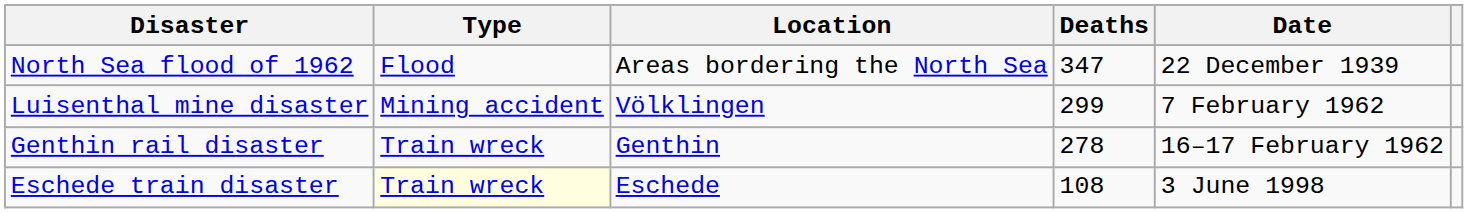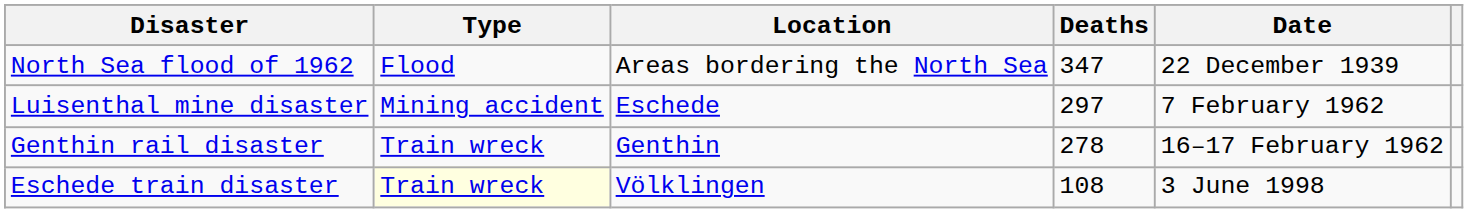 <table class="wikitable sortable sotable">
 <tr>
 <th>Disaster</th>
 <th>Type</th>
 <th>Location</th>
 <th>Deaths</th>
 <th>Date</th>
 <th></th>
 </tr>
 <tr>
 <td><a href='#'>North Sea flood of 1962</a></td>
 <td><a href='#'>Flood</a></td>
 <td>Areas bordering the <a href='#'>North Sea</a></td>
 <td>347</td>
 <td>22 December 1939</td>
 <td></td>
 </tr>
 <tr>
 <td><a href='#'>Luisenthal mine disaster</a></td>
 <td><a href='#'>Mining accident</a></td>
-<td><a href='#'>Völklingen</a></td>
-<td>299</td>
+<td><a href='#'>Eschede</a></td>
+<td>297</td>
 <td>7 February 1962</td>
 <td></td>
 </tr>
 <tr>
 <td><a href='#'>Genthin rail disaster</a></td>
 <td><a href='#'>Train wreck</a></td>
 <td><a href='#'>Genthin</a></td>
 <td>278</td>
 <td>16–17 February 1962</td>
 <td></td>
 </tr>
 <tr>
 <td><a href='#'>Eschede train disaster</a></td>
 <td style="background: lightyellow;"><a href='#'>Train wreck</a></td>
-<td><a href='#'>Eschede</a></td>
+<td><a href='#'>Völklingen</a></td>
 <td>108</td>
 <td>3 June 1998</td>
 <td></td>
 </tr>
 </table>
